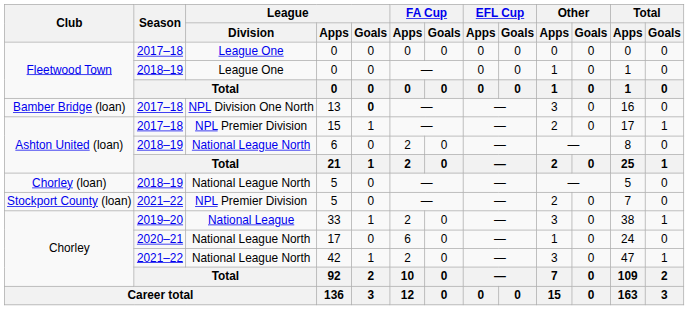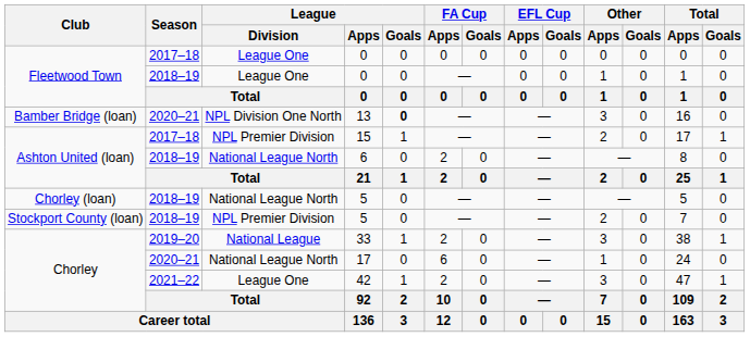 <table class=wikitable style=text-align:center>
 <tr>
 <th rowspan=2>Club</th>
 <th rowspan=2>Season</th>
 <th colspan=3>League</th>
 <th colspan=2><a href='#'>FA Cup</a></th>
 <th colspan=2><a href='#'>EFL Cup</a></th>
 <th colspan=2>Other</th>
 <th colspan=2>Total</th>
 </tr>
 <tr>
 <th>Division</th>
 <th>Apps</th>
 <th>Goals</th>
 <th>Apps</th>
 <th>Goals</th>
 <th>Apps</th>
 <th>Goals</th>
 <th>Apps</th>
 <th>Goals</th>
 <th>Apps</th>
 <th>Goals</th>
 </tr>
 <tr>
 <td rowspan="3"><a href='#'>Fleetwood Town</a></td>
 <td><a href='#'>2017–18</a></td>
 <td><a href='#'>League One</a></td>
 <td>0</td>
 <td>0</td>
 <td>0</td>
 <td>0</td>
 <td>0</td>
 <td>0</td>
 <td>0</td>
 <td>0</td>
 <td>0</td>
 <td>0</td>
 </tr>
 <tr>
 <td><a href='#'>2018–19</a></td>
 <td>League One</td>
 <td>0</td>
 <td>0</td>
 <td colspan=2>—</td>
 <td>0</td>
 <td>0</td>
 <td>1</td>
 <td>0</td>
 <td>1</td>
 <td>0</td>
 </tr>
 <tr>
 <th colspan=2>Total</th>
 <th>0</th>
 <th>0</th>
 <th>0</th>
 <th>0</th>
 <th>0</th>
 <th>0</th>
 <th>1</th>
 <th>0</th>
 <th>1</th>
 <th>0</th>
 </tr>
 <tr>
 <td><a href='#'>Bamber Bridge</a> (loan)</td>
-<td><a href='#'>2017–18</a></td>
+<td><a href='#'>2020–21</a></td>
 <td><a href='#'>NPL</a> Division One North</td>
 <td>13</td>
 <td><strong>0</strong></td>
 <td colspan=2>—</td>
 <td colspan=2>—</td>
 <td>3</td>
 <td>0</td>
 <td>16</td>
 <td>0</td>
 </tr>
 <tr>
 <td rowspan="3"><a href='#'>Ashton United</a> (loan)</td>
 <td><a href='#'>2017–18</a></td>
 <td><a href='#'>NPL</a> Premier Division</td>
 <td>15</td>
 <td>1</td>
 <td colspan=2>—</td>
 <td colspan=2>—</td>
 <td>2</td>
 <td>0</td>
 <td>17</td>
 <td>1</td>
 </tr>
 <tr>
 <td><a href='#'>2018–19</a></td>
 <td><a href='#'>National League North</a></td>
 <td>6</td>
 <td>0</td>
 <td>2</td>
 <td>0</td>
 <td colspan=2>—</td>
 <td colspan=2>—</td>
 <td>8</td>
 <td>0</td>
 </tr>
 <tr>
 <th colspan=2>Total</th>
 <th>21</th>
 <th>1</th>
 <th>2</th>
 <th>0</th>
 <th colspan=2>—</th>
 <th>2</th>
 <th>0</th>
 <th>25</th>
 <th>1</th>
 </tr>
 <tr>
 <td><a href='#'>Chorley</a> (loan)</td>
 <td><a href='#'>2018–19</a></td>
 <td>National League North</td>
 <td>5</td>
 <td>0</td>
 <td colspan=2>—</td>
 <td colspan=2>—</td>
 <td colspan=2>—</td>
 <td>5</td>
 <td>0</td>
 </tr>
 <tr>
 <td><a href='#'>Stockport County</a> (loan)</td>
-<td><a href='#'>2021–22</a></td>
+<td><a href='#'>2018–19</a></td>
 <td><a href='#'>NPL</a> Premier Division</td>
 <td>5</td>
 <td>0</td>
 <td colspan=2>—</td>
 <td colspan=2>—</td>
 <td>2</td>
 <td>0</td>
 <td>7</td>
 <td>0</td>
 </tr>
 <tr>
 <td rowspan="4">Chorley</td>
 <td><a href='#'>2019–20</a></td>
 <td><a href='#'>National League</a></td>
 <td>33</td>
 <td>1</td>
 <td>2</td>
 <td>0</td>
 <td colspan=2>—</td>
 <td>3</td>
 <td>0</td>
 <td>38</td>
 <td>1</td>
 </tr>
 <tr>
 <td><a href='#'>2020–21</a></td>
 <td>National League North</td>
 <td>17</td>
 <td>0</td>
 <td>6</td>
 <td>0</td>
 <td colspan=2>—</td>
 <td>1</td>
 <td>0</td>
 <td>24</td>
 <td>0</td>
 </tr>
 <tr>
 <td><a href='#'>2021–22</a></td>
-<td>National League North</td>
+<td>League One</td>
 <td>42</td>
 <td>1</td>
 <td>2</td>
 <td>0</td>
 <td colspan=2>—</td>
 <td>3</td>
 <td>0</td>
 <td>47</td>
 <td>1</td>
 </tr>
 <tr>
 <th colspan=2>Total</th>
 <th>92</th>
 <th>2</th>
 <th>10</th>
 <th>0</th>
 <th colspan=2>—</th>
 <th>7</th>
 <th>0</th>
 <th>109</th>
 <th>2</th>
 </tr>
 <tr>
 <th colspan=3>Career total</th>
 <th>136</th>
 <th>3</th>
 <th>12</th>
 <th>0</th>
 <th>0</th>
 <th>0</th>
 <th>15</th>
 <th>0</th>
 <th>163</th>
 <th>3</th>
 </tr>
 </table>
